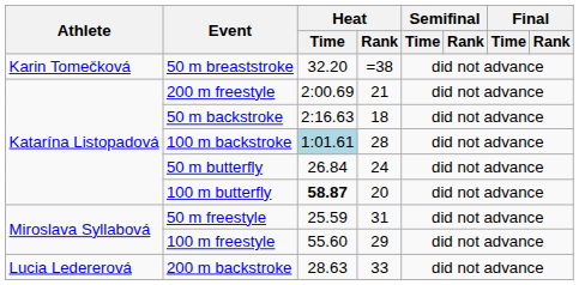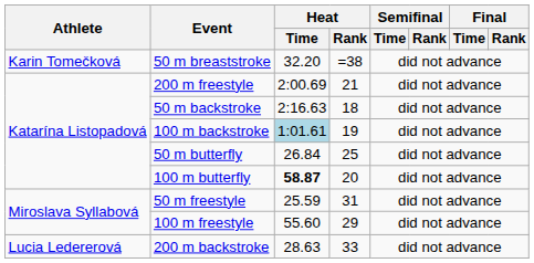 <table class=wikitable style="font-size:90%">
 <tr>
 <th rowspan="2">Athlete</th>
 <th rowspan="2">Event</th>
 <th colspan="2">Heat</th>
 <th colspan="2">Semifinal</th>
 <th colspan="2">Final</th>
 </tr>
 <tr style="font-size:95%">
 <th>Time</th>
 <th>Rank</th>
 <th>Time</th>
 <th>Rank</th>
 <th>Time</th>
 <th>Rank</th>
 </tr>
 <tr align=center>
 <td align=left><a href='#'>Karin Tomečková</a></td>
 <td align=left><a href='#'>50 m breaststroke</a></td>
 <td>32.20</td>
 <td>=38</td>
 <td colspan=4>did not advance</td>
 </tr>
 <tr align=center>
 <td align=left rowspan=5><a href='#'>Katarína Listopadová</a></td>
 <td align=left><a href='#'>200 m freestyle</a></td>
 <td>2:00.69</td>
 <td>21</td>
 <td colspan=4>did not advance</td>
 </tr>
 <tr align=center>
 <td align=left><a href='#'>50 m backstroke</a></td>
 <td>2:16.63</td>
 <td>18</td>
 <td colspan=4>did not advance</td>
 </tr>
 <tr align=center>
 <td align=left><a href='#'>100 m backstroke</a></td>
 <td style="background: lightblue;">1:01.61</td>
-<td>28</td>
+<td>19</td>
 <td colspan=4>did not advance</td>
 </tr>
 <tr align=center>
 <td align=left><a href='#'>50 m butterfly</a></td>
 <td>26.84</td>
-<td>24</td>
+<td>25</td>
 <td colspan=4>did not advance</td>
 </tr>
 <tr align=center>
 <td align=left><a href='#'>100 m butterfly</a></td>
 <td><strong>58.87</strong></td>
 <td>20</td>
 <td colspan=4>did not advance</td>
 </tr>
 <tr align=center>
 <td align=left rowspan=2><a href='#'>Miroslava Syllabová</a></td>
 <td align=left><a href='#'>50 m freestyle</a></td>
 <td>25.59</td>
 <td>31</td>
 <td colspan=4>did not advance</td>
 </tr>
 <tr align=center>
 <td align=left><a href='#'>100 m freestyle</a></td>
 <td>55.60</td>
 <td>29</td>
 <td colspan=4>did not advance</td>
 </tr>
 <tr align=center>
 <td align=left><a href='#'>Lucia Ledererová</a></td>
 <td align=left><a href='#'>200 m backstroke</a></td>
 <td>28.63</td>
 <td>33</td>
 <td colspan=4>did not advance</td>
 </tr>
 </table>
